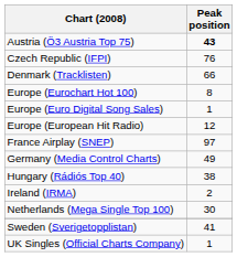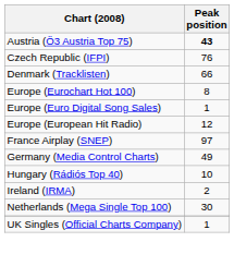 <table class="wikitable sortable">
 <tr>
 <th>Chart (2008)</th>
 <th>Peak<br>position</th>
 </tr>
 <tr>
 <td>Austria (<a href='#'>Ö3 Austria Top 75</a>)</td>
 <td style="text-align:center;"><strong>43</strong></td>
 </tr>
 <tr>
 <td>Czech Republic (<a href='#'>IFPI</a>)</td>
 <td style="text-align:center;">76</td>
 </tr>
 <tr>
 <td>Denmark (<a href='#'>Tracklisten</a>)</td>
 <td style="text-align:center;">66</td>
 </tr>
 <tr>
 <td>Europe (<a href='#'>Eurochart Hot 100</a>)</td>
 <td style="text-align:center;">8</td>
 </tr>
 <tr>
 <td>Europe (<a href='#'>Euro Digital Song Sales</a>)</td>
 <td style="text-align:center;">1</td>
 </tr>
 <tr>
 <td>Europe (European Hit Radio)</td>
 <td align="center">12</td>
 </tr>
 <tr>
 <td>France Airplay (<a href='#'>SNEP</a>)</td>
 <td style="text-align:center;">97</td>
 </tr>
 <tr>
 <td>Germany (<a href='#'>Media Control Charts</a>)</td>
 <td style="text-align:center;">49</td>
 </tr>
 <tr>
 <td>Hungary (<a href='#'>Rádiós Top 40</a>)</td>
-<td style="text-align:center;">38</td>
+<td style="text-align:center;">10</td>
 </tr>
 <tr>
 <td>Ireland (<a href='#'>IRMA</a>)</td>
 <td style="text-align:center;">2</td>
 </tr>
 <tr>
 <td>Netherlands (<a href='#'>Mega Single Top 100</a>)</td>
 <td style="text-align:center;">30</td>
 </tr>
 <tr>
 </tr>
 <tr>
-<td>Sweden (<a href='#'>Sverigetopplistan</a>)</td>
-<td style="text-align:center;">41</td>
-</tr>
-<tr>
 <td>UK Singles (<a href='#'>Official Charts Company</a>)</td>
 <td style="text-align:center;">1</td>
 </tr>
 </table>
